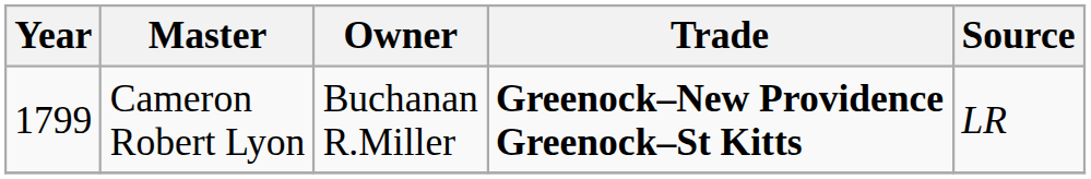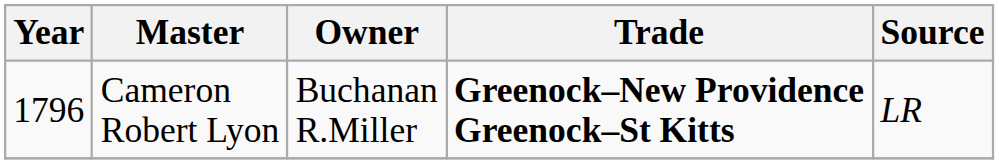 <table class=" wikitable">
 <tr>
 <th>Year</th>
 <th>Master</th>
 <th>Owner</th>
 <th>Trade</th>
 <th>Source</th>
 </tr>
 <tr>
-<td>1799</td>
+<td>1796</td>
 <td>Cameron<br>Robert Lyon</td>
 <td>Buchanan<br>R.Miller</td>
 <td><strong>Greenock–New Providence<br>Greenock–St Kitts</strong></td>
 <td><em>LR</em></td>
 </tr>
 <tr>
 </tr>
 </table>
